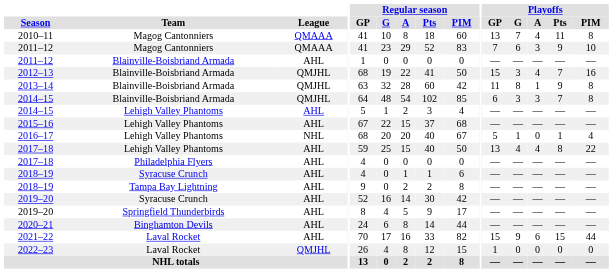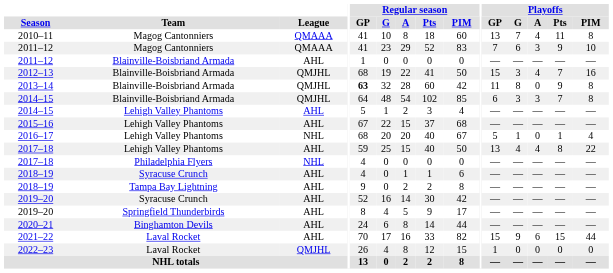 <table border="0" cellpadding="1" cellspacing="0" style="text-align:center; width:60em">
 <tr bgcolor="#e0e0e0">
 <th colspan="3" bgcolor="#ffffff"></th>
 <th rowspan="99" bgcolor="#ffffff"></th>
 <th colspan="5"><a href='#'>Regular season</a></th>
 <th rowspan="99" bgcolor="#ffffff"></th>
 <th colspan="5"><a href='#'>Playoffs</a></th>
 </tr>
 <tr bgcolor="#e0e0e0">
 <th><a href='#'>Season</a></th>
 <th>Team</th>
 <th>League</th>
 <th>GP</th>
 <th><a href='#'>G</a></th>
 <th><a href='#'>A</a></th>
 <th><a href='#'>Pts</a></th>
 <th><a href='#'>PIM</a></th>
 <th>GP</th>
 <th>G</th>
 <th>A</th>
 <th>Pts</th>
 <th>PIM</th>
 </tr>
 <tr>
 <td>2010–11</td>
 <td>Magog Cantonniers</td>
 <td><a href='#'>QMAAA</a></td>
 <td>41</td>
 <td>10</td>
 <td>8</td>
 <td>18</td>
 <td>60</td>
 <td>13</td>
 <td>7</td>
 <td>4</td>
 <td>11</td>
 <td>8</td>
 </tr>
 <tr bgcolor="#f0f0f0">
 <td>2011–12</td>
 <td>Magog Cantonniers</td>
 <td>QMAAA</td>
 <td>41</td>
 <td>23</td>
 <td>29</td>
 <td>52</td>
 <td>83</td>
 <td>7</td>
 <td>6</td>
 <td>3</td>
 <td>9</td>
 <td>10</td>
 </tr>
 <tr>
 <td><a href='#'>2011–12</a></td>
 <td><a href='#'>Blainville-Boisbriand Armada</a></td>
 <td>AHL</td>
 <td>1</td>
 <td>0</td>
 <td>0</td>
 <td>0</td>
 <td>0</td>
 <td>—</td>
 <td>—</td>
 <td>—</td>
 <td>—</td>
 <td>—</td>
 </tr>
 <tr bgcolor="#f0f0f0">
 <td><a href='#'>2012–13</a></td>
 <td>Blainville-Boisbriand Armada</td>
 <td>QMJHL</td>
 <td>68</td>
 <td>19</td>
 <td>22</td>
 <td>41</td>
 <td>50</td>
 <td>15</td>
 <td>3</td>
 <td>4</td>
 <td>7</td>
 <td>16</td>
 </tr>
 <tr>
 <td><a href='#'>2013–14</a></td>
 <td>Blainville-Boisbriand Armada</td>
 <td>QMJHL</td>
-<td>63</td>
+<td><strong>63</strong></td>
 <td>32</td>
 <td>28</td>
 <td>60</td>
 <td>42</td>
 <td>11</td>
 <td>8</td>
-<td>1</td>
+<td>0</td>
 <td>9</td>
 <td>8</td>
 </tr>
 <tr bgcolor="#f0f0f0">
 <td><a href='#'>2014–15</a></td>
 <td>Blainville-Boisbriand Armada</td>
 <td>QMJHL</td>
 <td>64</td>
 <td>48</td>
 <td>54</td>
 <td>102</td>
 <td>85</td>
 <td>6</td>
 <td>3</td>
 <td>3</td>
 <td>7</td>
 <td>8</td>
 </tr>
 <tr>
 <td><a href='#'>2014–15</a></td>
 <td><a href='#'>Lehigh Valley Phantoms</a></td>
 <td><a href='#'>AHL</a></td>
 <td>5</td>
 <td>1</td>
 <td>2</td>
 <td>3</td>
 <td>4</td>
 <td>—</td>
 <td>—</td>
 <td>—</td>
 <td>—</td>
 <td>—</td>
 </tr>
 <tr bgcolor="#f0f0f0">
 <td><a href='#'>2015–16</a></td>
 <td>Lehigh Valley Phantoms</td>
 <td>AHL</td>
 <td>67</td>
 <td>22</td>
 <td>15</td>
 <td>37</td>
 <td>68</td>
 <td>—</td>
 <td>—</td>
 <td>—</td>
 <td>—</td>
 <td>—</td>
 </tr>
 <tr>
 <td><a href='#'>2016–17</a></td>
 <td>Lehigh Valley Phantoms</td>
 <td>NHL</td>
 <td>68</td>
 <td>20</td>
 <td>20</td>
 <td>40</td>
 <td>67</td>
 <td>5</td>
 <td>1</td>
 <td>0</td>
 <td>1</td>
 <td>4</td>
 </tr>
 <tr bgcolor="#f0f0f0">
 <td><a href='#'>2017–18</a></td>
 <td>Lehigh Valley Phantoms</td>
 <td>AHL</td>
 <td>59</td>
 <td>25</td>
 <td>15</td>
 <td>40</td>
 <td>50</td>
 <td>13</td>
 <td>4</td>
 <td>4</td>
 <td>8</td>
 <td>22</td>
 </tr>
 <tr>
 <td><a href='#'>2017–18</a></td>
 <td><a href='#'>Philadelphia Flyers</a></td>
-<td>AHL</td>
+<td><a href='#'>NHL</a></td>
 <td>4</td>
 <td>0</td>
 <td>0</td>
 <td>0</td>
 <td>0</td>
 <td>—</td>
 <td>—</td>
 <td>—</td>
 <td>—</td>
 <td>—</td>
 </tr>
 <tr bgcolor="#f0f0f0">
 <td><a href='#'>2018–19</a></td>
 <td><a href='#'>Syracuse Crunch</a></td>
 <td>AHL</td>
 <td>4</td>
 <td>0</td>
 <td>1</td>
 <td>1</td>
 <td>6</td>
 <td>—</td>
 <td>—</td>
 <td>—</td>
 <td>—</td>
 <td>—</td>
 </tr>
 <tr>
 <td><a href='#'>2018–19</a></td>
 <td><a href='#'>Tampa Bay Lightning</a></td>
 <td>AHL</td>
 <td>9</td>
 <td>0</td>
 <td>2</td>
 <td>2</td>
 <td>8</td>
 <td>—</td>
 <td>—</td>
 <td>—</td>
 <td>—</td>
 <td>—</td>
 </tr>
 <tr bgcolor="#f0f0f0">
 <td><a href='#'>2019–20</a></td>
 <td>Syracuse Crunch</td>
 <td>AHL</td>
 <td>52</td>
 <td>16</td>
 <td>14</td>
 <td>30</td>
 <td>42</td>
 <td>—</td>
 <td>—</td>
 <td>—</td>
 <td>—</td>
 <td>—</td>
 </tr>
 <tr>
 <td>2019–20</td>
 <td><a href='#'>Springfield Thunderbirds</a></td>
 <td>AHL</td>
 <td>8</td>
 <td>4</td>
 <td>5</td>
 <td>9</td>
 <td>17</td>
 <td>—</td>
 <td>—</td>
 <td>—</td>
 <td>—</td>
 <td>—</td>
 </tr>
 <tr bgcolor="#f0f0f0">
 <td><a href='#'>2020–21</a></td>
 <td><a href='#'>Binghamton Devils</a></td>
 <td>AHL</td>
 <td>24</td>
 <td>6</td>
 <td>8</td>
 <td>14</td>
 <td>44</td>
 <td>—</td>
 <td>—</td>
 <td>—</td>
 <td>—</td>
 <td>—</td>
 </tr>
 <tr>
 <td><a href='#'>2021–22</a></td>
 <td><a href='#'>Laval Rocket</a></td>
 <td>AHL</td>
 <td>70</td>
 <td>17</td>
 <td>16</td>
 <td>33</td>
 <td>82</td>
 <td>15</td>
 <td>9</td>
 <td>6</td>
 <td>15</td>
 <td>44</td>
 </tr>
 <tr bgcolor="#f0f0f0">
 <td><a href='#'>2022–23</a></td>
 <td>Laval Rocket</td>
 <td><a href='#'>QMJHL</a></td>
 <td>26</td>
 <td>4</td>
 <td>8</td>
 <td>12</td>
 <td>15</td>
 <td>1</td>
 <td>0</td>
 <td>0</td>
 <td>0</td>
 <td>0</td>
 </tr>
 <tr bgcolor="#e0e0e0">
 <th colspan="3">NHL totals</th>
 <th>13</th>
 <th>0</th>
 <th>2</th>
 <th>2</th>
 <th>8</th>
 <th>—</th>
 <th>—</th>
 <th>—</th>
 <th>—</th>
 <th>—</th>
 </tr>
 </table>
